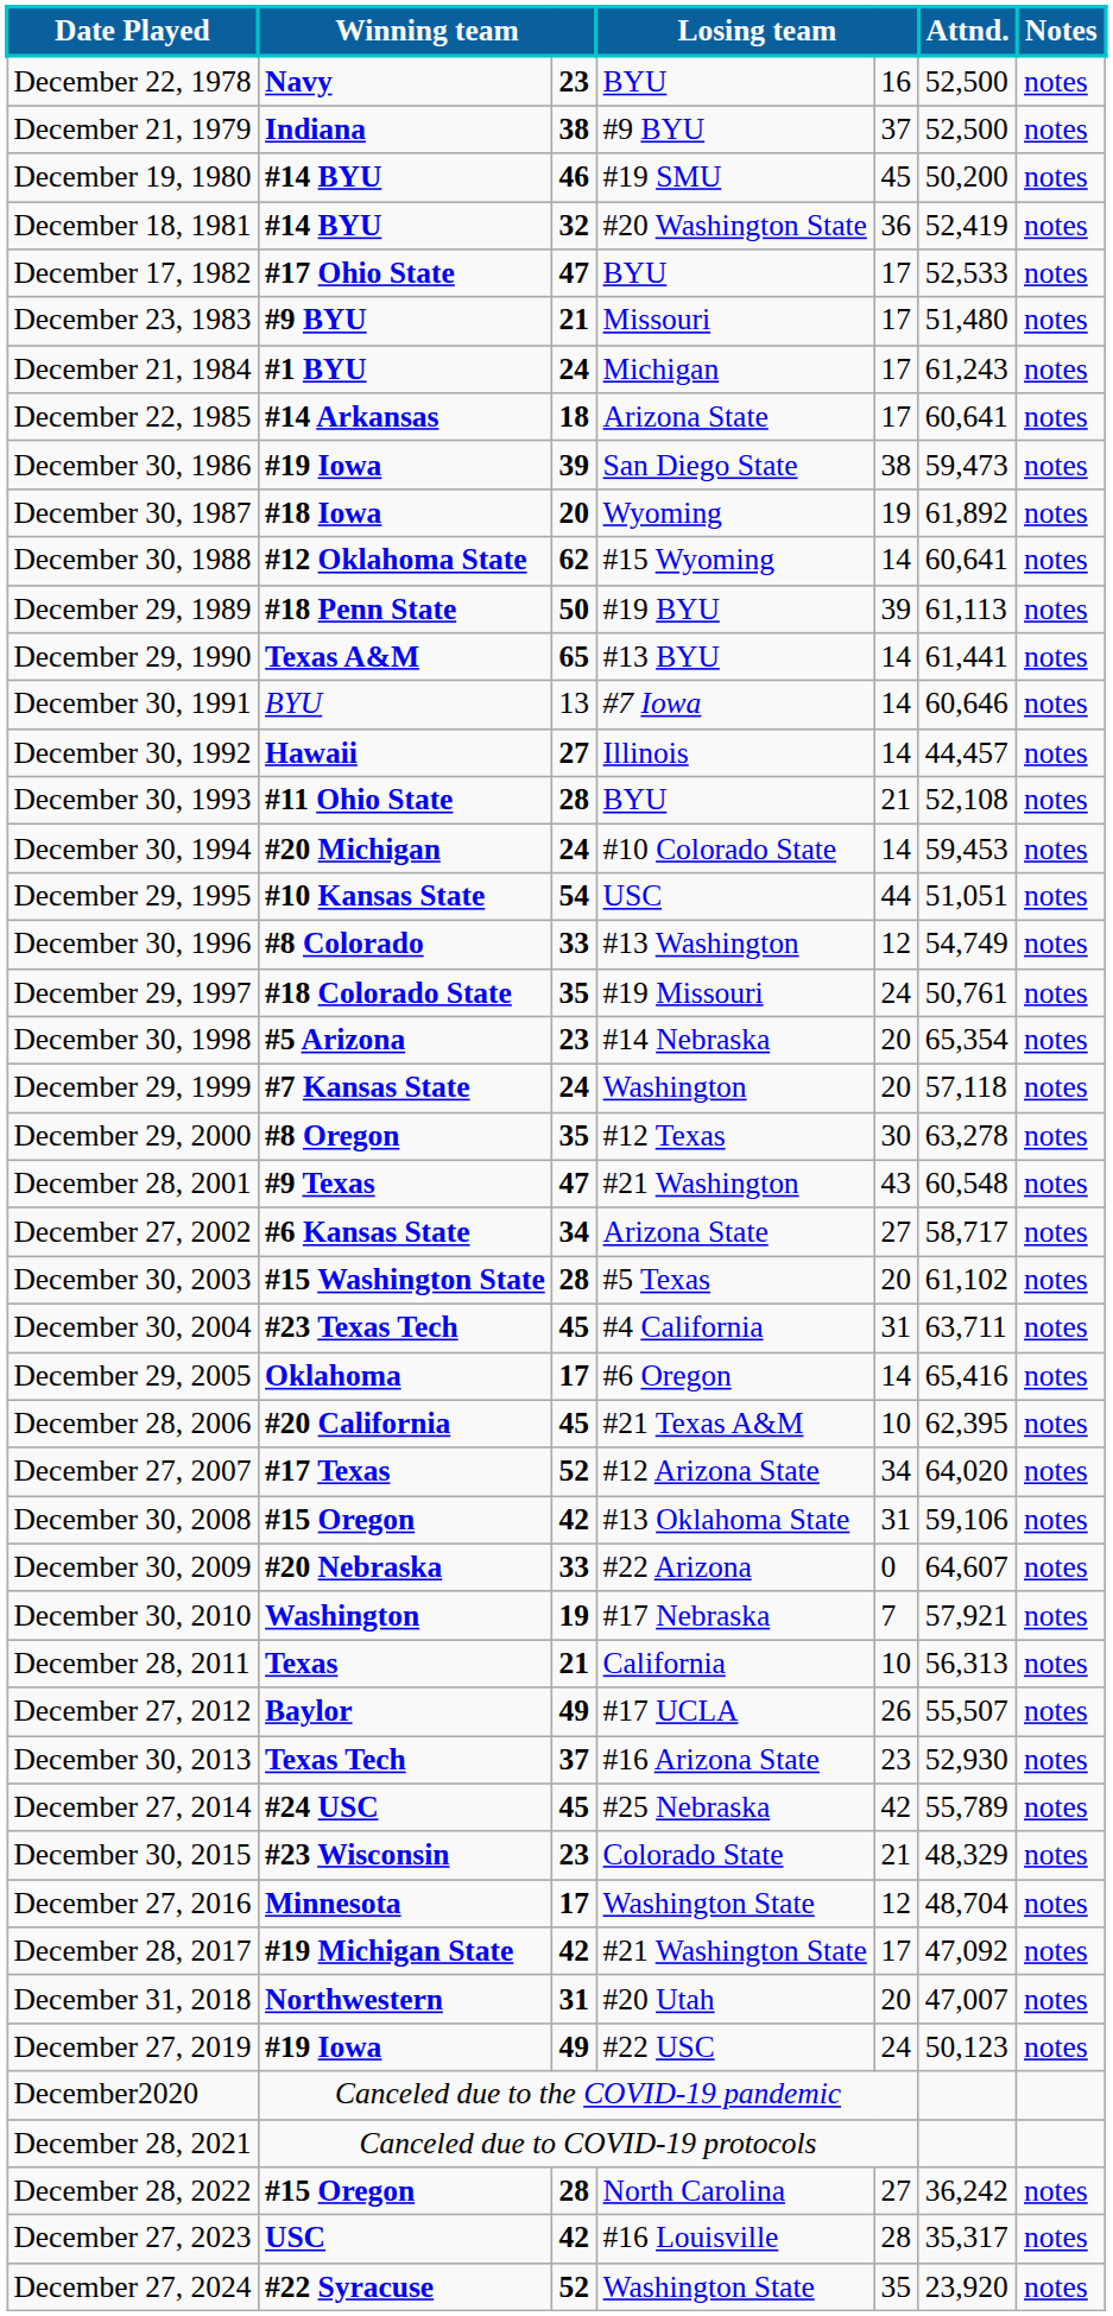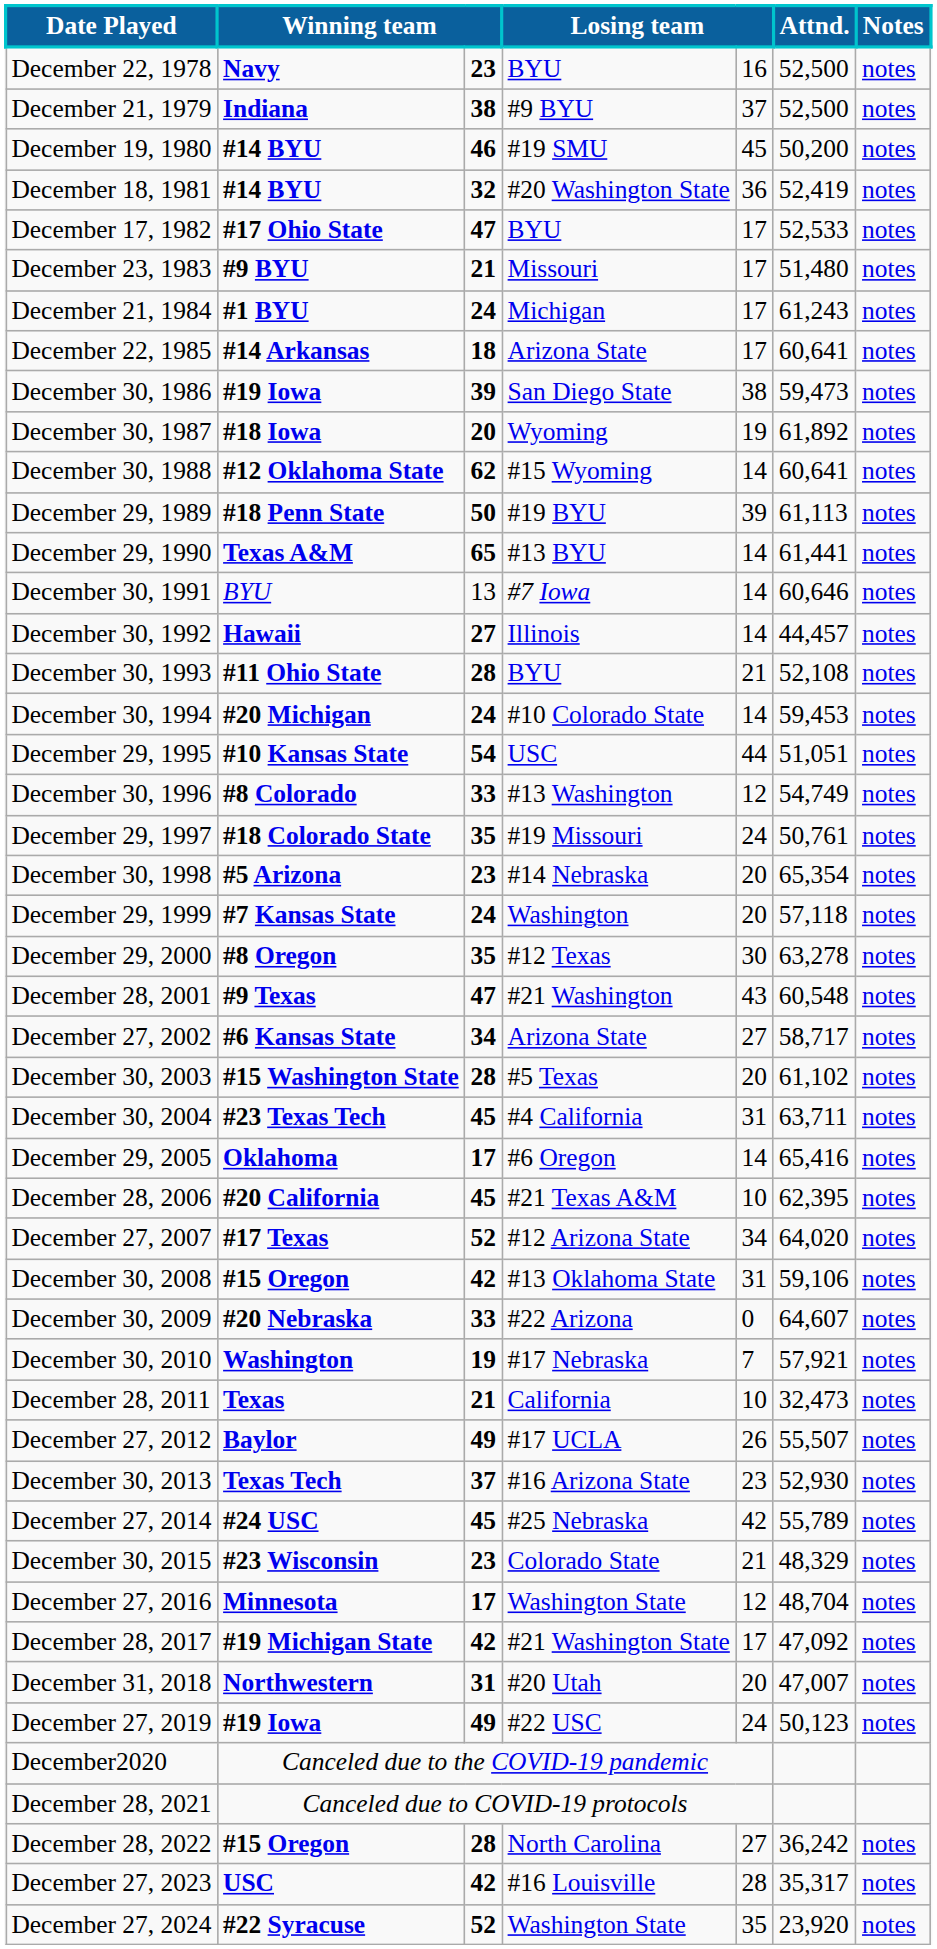 <table class="wikitable">
 <tr>
 <th style="background:#0A609D; color:#FFFFFF; border: 2px solid #00C5CD;">Date Played</th>
 <th style="background:#0A609D; color:#FFFFFF; border: 2px solid #00C5CD;" colspan="2">Winning team</th>
 <th style="background:#0A609D; color:#FFFFFF; border: 2px solid #00C5CD;" colspan="2">Losing team</th>
 <th style="background:#0A609D; color:#FFFFFF; border: 2px solid #00C5CD;">Attnd.</th>
 <th style="background:#0A609D; color:#FFFFFF; border: 2px solid #00C5CD;">Notes</th>
 </tr>
 <tr>
 <td>December 22, 1978</td>
 <td><strong><a href='#'>Navy</a></strong></td>
 <td><strong>23</strong></td>
 <td><a href='#'>BYU</a></td>
 <td>16</td>
 <td>52,500</td>
 <td><a href='#'>notes</a></td>
 </tr>
 <tr>
 <td>December 21, 1979</td>
 <td><strong><a href='#'>Indiana</a></strong></td>
 <td><strong>38</strong></td>
 <td>#9 <a href='#'>BYU</a></td>
 <td>37</td>
 <td>52,500</td>
 <td><a href='#'>notes</a></td>
 </tr>
 <tr>
 <td>December 19, 1980</td>
 <td><strong>#14 <a href='#'>BYU</a></strong></td>
 <td><strong>46</strong></td>
 <td>#19 <a href='#'>SMU</a></td>
 <td>45</td>
 <td>50,200</td>
 <td><a href='#'>notes</a></td>
 </tr>
 <tr>
 <td>December 18, 1981</td>
 <td><strong>#14 <a href='#'>BYU</a></strong></td>
 <td><strong>32</strong></td>
 <td>#20 <a href='#'>Washington State</a></td>
 <td>36</td>
 <td>52,419</td>
 <td><a href='#'>notes</a></td>
 </tr>
 <tr>
 <td>December 17, 1982</td>
 <td><strong>#17 <a href='#'>Ohio State</a></strong></td>
 <td><strong>47</strong></td>
 <td><a href='#'>BYU</a></td>
 <td>17</td>
 <td>52,533</td>
 <td><a href='#'>notes</a></td>
 </tr>
 <tr>
 <td>December 23, 1983</td>
 <td><strong>#9 <a href='#'>BYU</a></strong></td>
 <td><strong>21</strong></td>
 <td><a href='#'>Missouri</a></td>
 <td>17</td>
 <td>51,480</td>
 <td><a href='#'>notes</a></td>
 </tr>
 <tr>
 <td>December 21, 1984</td>
 <td><strong>#1 <a href='#'>BYU</a></strong></td>
 <td><strong>24</strong></td>
 <td><a href='#'>Michigan</a></td>
 <td>17</td>
 <td>61,243</td>
 <td><a href='#'>notes</a></td>
 </tr>
 <tr>
 <td>December 22, 1985</td>
 <td><strong>#14 <a href='#'>Arkansas</a></strong></td>
 <td><strong>18</strong></td>
 <td><a href='#'>Arizona State</a></td>
 <td>17</td>
 <td>60,641</td>
 <td><a href='#'>notes</a></td>
 </tr>
 <tr>
 <td>December 30, 1986</td>
 <td><strong>#19 <a href='#'>Iowa</a></strong></td>
 <td><strong>39</strong></td>
 <td><a href='#'>San Diego State</a></td>
 <td>38</td>
 <td>59,473</td>
 <td><a href='#'>notes</a></td>
 </tr>
 <tr>
 <td>December 30, 1987</td>
 <td><strong>#18 <a href='#'>Iowa</a></strong></td>
 <td><strong>20</strong></td>
 <td><a href='#'>Wyoming</a></td>
 <td>19</td>
 <td>61,892</td>
 <td><a href='#'>notes</a></td>
 </tr>
 <tr>
 <td>December 30, 1988</td>
 <td><strong>#12 <a href='#'>Oklahoma State</a></strong></td>
 <td><strong>62</strong></td>
 <td>#15 <a href='#'>Wyoming</a></td>
 <td>14</td>
 <td>60,641</td>
 <td><a href='#'>notes</a></td>
 </tr>
 <tr>
 <td>December 29, 1989</td>
 <td><strong>#18 <a href='#'>Penn State</a></strong></td>
 <td><strong>50</strong></td>
 <td>#19 <a href='#'>BYU</a></td>
 <td>39</td>
 <td>61,113</td>
 <td><a href='#'>notes</a></td>
 </tr>
 <tr>
 <td>December 29, 1990</td>
 <td><strong><a href='#'>Texas A&M</a></strong></td>
 <td><strong>65</strong></td>
 <td>#13 <a href='#'>BYU</a></td>
 <td>14</td>
 <td>61,441</td>
 <td><a href='#'>notes</a></td>
 </tr>
 <tr>
 <td>December 30, 1991</td>
 <td><em><a href='#'>BYU</a></em></td>
 <td>13</td>
 <td><em>#7 <a href='#'>Iowa</a></em></td>
 <td>14</td>
 <td>60,646</td>
 <td><a href='#'>notes</a></td>
 </tr>
 <tr>
 <td>December 30, 1992</td>
 <td><strong><a href='#'>Hawaii</a></strong></td>
 <td><strong>27</strong></td>
 <td><a href='#'>Illinois</a></td>
 <td>14</td>
 <td>44,457</td>
 <td><a href='#'>notes</a></td>
 </tr>
 <tr>
 <td>December 30, 1993</td>
 <td><strong>#11 <a href='#'>Ohio State</a></strong></td>
 <td><strong>28</strong></td>
 <td><a href='#'>BYU</a></td>
 <td>21</td>
 <td>52,108</td>
 <td><a href='#'>notes</a></td>
 </tr>
 <tr>
 <td>December 30, 1994</td>
 <td><strong>#20 <a href='#'>Michigan</a></strong></td>
 <td><strong>24</strong></td>
 <td>#10 <a href='#'>Colorado State</a></td>
 <td>14</td>
 <td>59,453</td>
 <td><a href='#'>notes</a></td>
 </tr>
 <tr>
 <td>December 29, 1995</td>
 <td><strong>#10 <a href='#'>Kansas State</a></strong></td>
 <td><strong>54</strong></td>
 <td><a href='#'>USC</a></td>
 <td>44</td>
 <td>51,051</td>
 <td><a href='#'>notes</a></td>
 </tr>
 <tr>
 <td>December 30, 1996</td>
 <td><strong>#8 <a href='#'>Colorado</a></strong></td>
 <td><strong>33</strong></td>
 <td>#13 <a href='#'>Washington</a></td>
 <td>12</td>
 <td>54,749</td>
 <td><a href='#'>notes</a></td>
 </tr>
 <tr>
 <td>December 29, 1997</td>
 <td><strong>#18 <a href='#'>Colorado State</a></strong></td>
 <td><strong>35</strong></td>
 <td>#19 <a href='#'>Missouri</a></td>
 <td>24</td>
 <td>50,761</td>
 <td><a href='#'>notes</a></td>
 </tr>
 <tr>
 <td>December 30, 1998</td>
 <td><strong>#5 <a href='#'>Arizona</a></strong></td>
 <td><strong>23</strong></td>
 <td>#14 <a href='#'>Nebraska</a></td>
 <td>20</td>
 <td>65,354</td>
 <td><a href='#'>notes</a></td>
 </tr>
 <tr>
 <td>December 29, 1999</td>
 <td><strong>#7 <a href='#'>Kansas State</a></strong></td>
 <td><strong>24</strong></td>
 <td><a href='#'>Washington</a></td>
 <td>20</td>
 <td>57,118</td>
 <td><a href='#'>notes</a></td>
 </tr>
 <tr>
 <td>December 29, 2000</td>
 <td><strong>#8 <a href='#'>Oregon</a></strong></td>
 <td><strong>35</strong></td>
 <td>#12 <a href='#'>Texas</a></td>
 <td>30</td>
 <td>63,278</td>
 <td><a href='#'>notes</a></td>
 </tr>
 <tr>
 <td>December 28, 2001</td>
 <td><strong>#9 <a href='#'>Texas</a></strong></td>
 <td><strong>47</strong></td>
 <td>#21 <a href='#'>Washington</a></td>
 <td>43</td>
 <td>60,548</td>
 <td><a href='#'>notes</a></td>
 </tr>
 <tr>
 <td>December 27, 2002</td>
 <td><strong>#6 <a href='#'>Kansas State</a></strong></td>
 <td><strong>34</strong></td>
 <td><a href='#'>Arizona State</a></td>
 <td>27</td>
 <td>58,717</td>
 <td><a href='#'>notes</a></td>
 </tr>
 <tr>
 <td>December 30, 2003</td>
 <td><strong>#15 <a href='#'>Washington State</a></strong></td>
 <td><strong>28</strong></td>
 <td>#5 <a href='#'>Texas</a></td>
 <td>20</td>
 <td>61,102</td>
 <td><a href='#'>notes</a></td>
 </tr>
 <tr>
 <td>December 30, 2004</td>
 <td><strong>#23 <a href='#'>Texas Tech</a></strong></td>
 <td><strong>45</strong></td>
 <td>#4 <a href='#'>California</a></td>
 <td>31</td>
 <td>63,711</td>
 <td><a href='#'>notes</a></td>
 </tr>
 <tr>
 <td>December 29, 2005</td>
 <td><strong><a href='#'>Oklahoma</a></strong></td>
 <td><strong>17</strong></td>
 <td>#6 <a href='#'>Oregon</a></td>
 <td>14</td>
 <td>65,416</td>
 <td><a href='#'>notes</a></td>
 </tr>
 <tr>
 <td>December 28, 2006</td>
 <td><strong>#20 <a href='#'>California</a></strong></td>
 <td><strong>45</strong></td>
 <td>#21 <a href='#'>Texas A&M</a></td>
 <td>10</td>
 <td>62,395</td>
 <td><a href='#'>notes</a></td>
 </tr>
 <tr>
 <td>December 27, 2007</td>
 <td><strong>#17 <a href='#'>Texas</a></strong></td>
 <td><strong>52</strong></td>
 <td>#12 <a href='#'>Arizona State</a></td>
 <td>34</td>
 <td>64,020</td>
 <td><a href='#'>notes</a></td>
 </tr>
 <tr>
 <td>December 30, 2008</td>
 <td><strong>#15 <a href='#'>Oregon</a></strong></td>
 <td><strong>42</strong></td>
 <td>#13 <a href='#'>Oklahoma State</a></td>
 <td>31</td>
 <td>59,106</td>
 <td><a href='#'>notes</a></td>
 </tr>
 <tr>
 <td>December 30, 2009</td>
 <td><strong>#20 <a href='#'>Nebraska</a></strong></td>
 <td><strong>33</strong></td>
 <td>#22 <a href='#'>Arizona</a></td>
 <td>0</td>
 <td>64,607</td>
 <td><a href='#'>notes</a></td>
 </tr>
 <tr>
 <td>December 30, 2010</td>
 <td><strong><a href='#'>Washington</a></strong></td>
 <td><strong>19</strong></td>
 <td>#17 <a href='#'>Nebraska</a></td>
 <td>7</td>
 <td>57,921</td>
 <td><a href='#'>notes</a></td>
 </tr>
 <tr>
 <td>December 28, 2011</td>
 <td><strong><a href='#'>Texas</a></strong></td>
 <td><strong>21</strong></td>
 <td><a href='#'>California</a></td>
 <td>10</td>
-<td>56,313</td>
+<td>32,473</td>
 <td><a href='#'>notes</a></td>
 </tr>
 <tr>
 <td>December 27, 2012</td>
 <td><strong><a href='#'>Baylor</a></strong></td>
 <td><strong>49</strong></td>
 <td>#17 <a href='#'>UCLA</a></td>
 <td>26</td>
 <td>55,507</td>
 <td><a href='#'>notes</a></td>
 </tr>
 <tr>
 <td>December 30, 2013</td>
 <td><strong><a href='#'>Texas Tech</a></strong></td>
 <td><strong>37</strong></td>
 <td>#16 <a href='#'>Arizona State</a></td>
 <td>23</td>
 <td>52,930</td>
 <td><a href='#'>notes</a></td>
 </tr>
 <tr>
 <td>December 27, 2014</td>
 <td><strong>#24 <a href='#'>USC</a></strong></td>
 <td><strong>45</strong></td>
 <td>#25 <a href='#'>Nebraska</a></td>
 <td>42</td>
 <td>55,789</td>
 <td><a href='#'>notes</a></td>
 </tr>
 <tr>
 <td>December 30, 2015</td>
 <td><strong>#23 <a href='#'>Wisconsin</a></strong></td>
 <td><strong>23</strong></td>
 <td><a href='#'>Colorado State</a></td>
 <td>21</td>
 <td>48,329</td>
 <td><a href='#'>notes</a></td>
 </tr>
 <tr>
 <td>December 27, 2016</td>
 <td><strong><a href='#'>Minnesota</a></strong></td>
 <td><strong>17</strong></td>
 <td><a href='#'>Washington State</a></td>
 <td>12</td>
 <td>48,704</td>
 <td><a href='#'>notes</a></td>
 </tr>
 <tr>
 <td>December 28, 2017</td>
 <td><strong>#19 <a href='#'>Michigan State</a></strong></td>
 <td><strong>42</strong></td>
 <td>#21 <a href='#'>Washington State</a></td>
 <td>17</td>
 <td>47,092</td>
 <td><a href='#'>notes</a></td>
 </tr>
 <tr>
 <td>December 31, 2018</td>
 <td><strong><a href='#'>Northwestern</a></strong></td>
 <td><strong>31</strong></td>
 <td>#20 <a href='#'>Utah</a></td>
 <td>20</td>
 <td>47,007</td>
 <td><a href='#'>notes</a></td>
 </tr>
 <tr>
 <td>December 27, 2019</td>
 <td><strong>#19 <a href='#'>Iowa</a></strong></td>
 <td><strong>49</strong></td>
 <td>#22 <a href='#'>USC</a></td>
 <td>24</td>
 <td>50,123</td>
 <td><a href='#'>notes</a></td>
 </tr>
 <tr>
 <td>December2020</td>
 <td colspan=4 align=center><em>Canceled due to the <a href='#'>COVID-19 pandemic</a></em></td>
 <td align=center></td>
 <td></td>
 </tr>
 <tr>
 <td>December 28, 2021</td>
 <td colspan=4 align=center><em>Canceled due to COVID-19 protocols</em></td>
 <td align=center></td>
 <td></td>
 </tr>
 <tr>
 <td>December 28, 2022</td>
 <td><strong>#15 <a href='#'>Oregon</a></strong></td>
 <td><strong>28</strong></td>
 <td><a href='#'>North Carolina</a></td>
 <td>27</td>
 <td>36,242</td>
 <td><a href='#'>notes</a></td>
 </tr>
 <tr>
 <td>December 27, 2023</td>
 <td><strong><a href='#'>USC</a></strong></td>
 <td><strong>42</strong></td>
 <td>#16 <a href='#'>Louisville</a></td>
 <td>28</td>
 <td>35,317</td>
 <td><a href='#'>notes</a></td>
 </tr>
 <tr>
 <td>December 27, 2024</td>
 <td><strong>#22 <a href='#'>Syracuse</a></strong></td>
 <td><strong>52</strong></td>
 <td><a href='#'>Washington State</a></td>
 <td>35</td>
 <td>23,920</td>
 <td><a href='#'>notes</a></td>
 </tr>
 <tr>
 </tr>
 </table>
